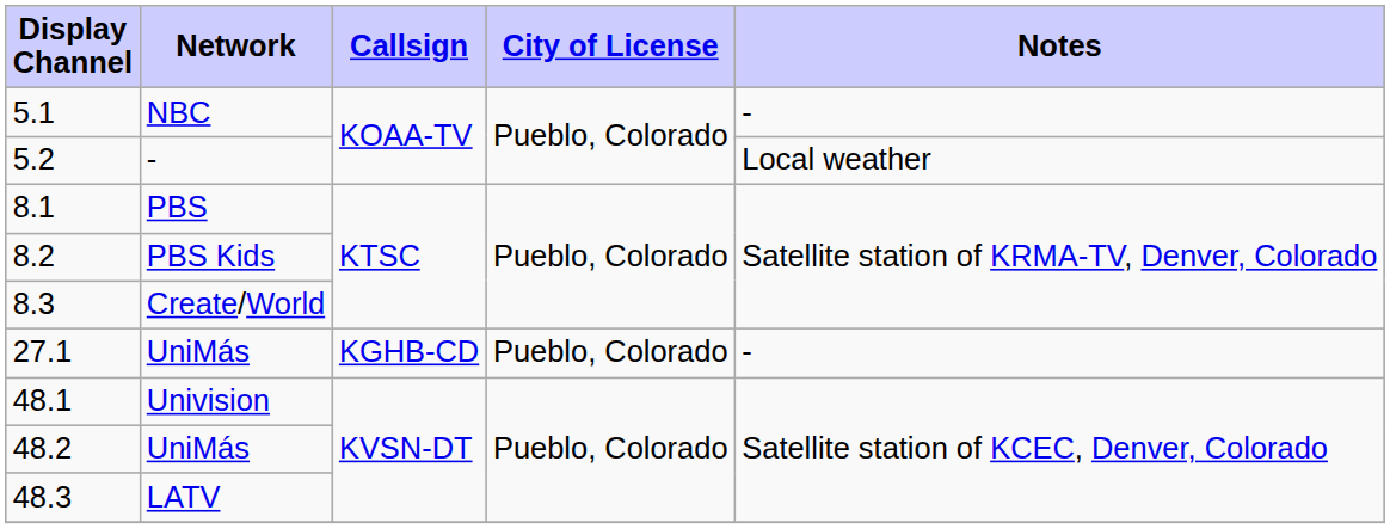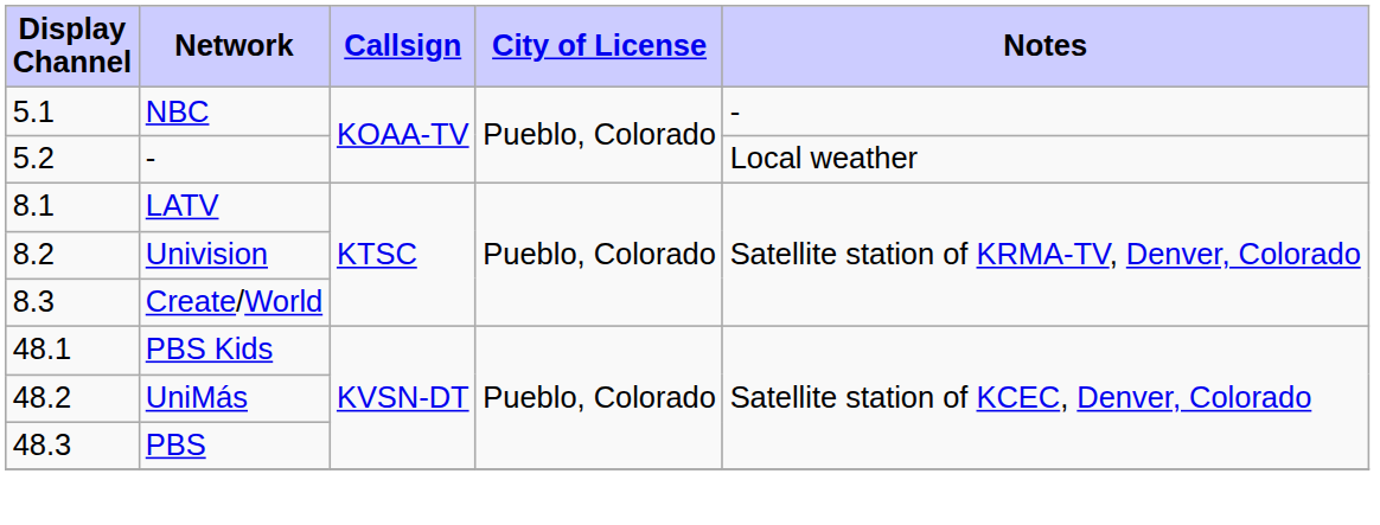 <table class="wikitable" border="1">
 <tr>
 <th style="background:#ccccff;"><strong>Display<br>Channel</strong></th>
 <th style="background:#ccccff;"><strong>Network</strong></th>
 <th style="background:#ccccff;"><strong><a href='#'>Callsign</a></strong></th>
 <th style="background:#ccccff;"><strong><a href='#'>City of License</a></strong></th>
 <th style="background:#ccccff;"><strong>Notes</strong></th>
 </tr>
 <tr>
 <td rowspan=1>5.1</td>
 <td rowspan=1><a href='#'>NBC</a></td>
 <td rowspan=2><a href='#'>KOAA-TV</a></td>
 <td rowspan=2>Pueblo, Colorado</td>
 <td rowspan=1>-</td>
 </tr>
 <tr>
 <td>5.2</td>
 <td>-</td>
 <td>Local weather</td>
 </tr>
 <tr>
 <td rowspan=1>8.1</td>
-<td rowspan=1><a href='#'>PBS</a></td>
+<td><a href='#'>LATV</a></td>
 <td rowspan=3><a href='#'>KTSC</a></td>
 <td rowspan=3>Pueblo, Colorado</td>
 <td rowspan=3>Satellite station of <a href='#'>KRMA-TV</a>, <a href='#'>Denver, Colorado</a></td>
 </tr>
 <tr>
 <td>8.2</td>
-<td><a href='#'>PBS Kids</a></td>
+<td rowspan=1><a href='#'>Univision</a></td>
 </tr>
 <tr>
 <td>8.3</td>
 <td><a href='#'>Create</a>/<a href='#'>World</a></td>
 </tr>
 <tr>
-<td>27.1</td>
-<td><a href='#'>UniMás</a></td>
-<td><a href='#'>KGHB-CD</a></td>
-<td>Pueblo, Colorado</td>
-<td>-</td>
-</tr>
-<tr>
 <td rowspan=1>48.1</td>
-<td rowspan=1><a href='#'>Univision</a></td>
+<td><a href='#'>PBS Kids</a></td>
 <td rowspan=3><a href='#'>KVSN-DT</a></td>
 <td rowspan=3>Pueblo, Colorado</td>
 <td rowspan=3>Satellite station of <a href='#'>KCEC</a>, <a href='#'>Denver, Colorado</a></td>
 </tr>
 <tr>
 <td>48.2</td>
 <td><a href='#'>UniMás</a></td>
 </tr>
 <tr>
 <td>48.3</td>
-<td><a href='#'>LATV</a></td>
+<td rowspan=1><a href='#'>PBS</a></td>
 </tr>
 <tr>
 </tr>
 </table>
